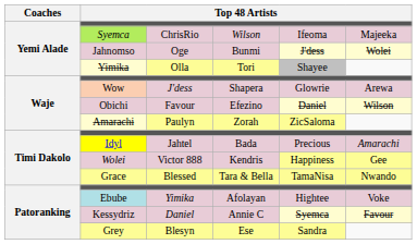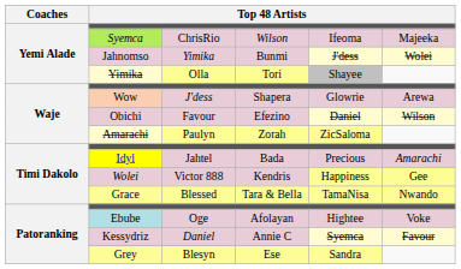 <table class="wikitable" style="text-align:center; width:100%;">
 <tr>
 <th scope="col" style="width:16%;">Coaches</th>
 <th scope="col" style="width:84%;" colspan="10">Top 48 Artists</th>
 </tr>
 <tr>
 <th rowspan="4">Yemi Alade</th>
 <td colspan="6" style="background:#555;"></td>
 </tr>
 <tr>
 <td style="background:#b2ec5d; width:14%;"><em>Syemca</em></td>
 <td style="background:#e8ccd7; width:14%;">ChrisRio</td>
 <td style="background:#e8ccd7; width:14%;"><em>Wilson</em></td>
 <td style="background:#e8ccd7; width:14%;">Ifeoma</td>
 <td style="background:#e8ccd7; width:14%;">Majeeka</td>
 </tr>
 <tr>
 <td style="background:#e8ccd7; width:14%;">Jahnomso</td>
-<td style="background:#e8ccd7; width:14%;">Oge</td>
+<td style="background:#e8ccd7; width:14%;"><em>Yimika</em></td>
 <td style="background:#e8ccd7; width:14%;">Bunmi</td>
 <td style="background:#FFFDD0"><s>J'dess</s></td>
 <td style="background:#FFFDD0"><s>Wolei</s></td>
 </tr>
 <tr>
 <td style="background:#FFFDD0"><s>Yimika</s></td>
 <td style="background:#FDFD96">Olla</td>
 <td style="background:#FDFD96">Tori</td>
 <td style="background:silver">Shayee</td>
 </tr>
 <tr>
 <th rowspan="4">Waje</th>
 <td colspan="6" style="background:#555;"></td>
 </tr>
 <tr>
 <td style="background:#fbceb1; width:14%;">Wow</td>
 <td style="background:#e8ccd7; width:14%;"><em>J'dess</em></td>
 <td style="background:#e8ccd7; width:14%;">Shapera</td>
 <td style="background:#e8ccd7; width:14%;">Glowrie</td>
 <td style="background:#e8ccd7; width:14%;">Arewa</td>
 </tr>
 <tr>
 <td style="background:#e8ccd7; width:14%;">Obichi</td>
 <td style="background:#e8ccd7; width:14%;">Favour</td>
 <td style="background:#e8ccd7; width:14%;">Efezino</td>
 <td style="background:#FFFDD0"><s>Daniel</s></td>
 <td style="background:#FFFDD0"><s>Wilson</s></td>
 </tr>
 <tr>
 <td style="background:#FFFDD0"><s>Amarachi</s></td>
 <td style="background:#FDFD96">Paulyn</td>
 <td style="background:#FDFD96">Zorah</td>
 <td style="background:#FDFD96">ZicSaloma</td>
 </tr>
 <tr>
 <th rowspan="4">Timi Dakolo</th>
 <td colspan="6" style="background:#555;"></td>
 </tr>
 <tr>
 <td style="background:yellow; width:14%;"><a href='#'>Idyl</a></td>
 <td style="background:#e8ccd7; width:14%;">Jahtel</td>
 <td style="background:#e8ccd7; width:14%;">Bada</td>
 <td style="background:#e8ccd7; width:14%;">Precious</td>
 <td style="background:#e8ccd7; width:14%;"><em>Amarachi</em></td>
 </tr>
 <tr>
 <td style="background:#e8ccd7; width:14%;"><em>Wolei</em></td>
 <td style="background:#e8ccd7; width:14%;">Victor 888</td>
 <td style="background:#e8ccd7">Kendris</td>
 <td style="background:#FDFD96">Happiness</td>
 <td style="background:#FDFD96">Gee</td>
 </tr>
 <tr>
 <td style="background:#FDFD96">Grace</td>
 <td style="background:#FDFD96">Blessed</td>
 <td style="background:#FDFD96">Tara & Bella</td>
 <td style="background:#FDFD96">TamaNisa</td>
 <td style="background:#FDFD96">Nwando</td>
 </tr>
 <tr>
 <th rowspan="4">Patoranking</th>
 <td colspan="6" style="background:#555;"></td>
 </tr>
 <tr>
 <td style="background:#B0E0E6; width:14%;">Ebube</td>
-<td style="background:#e8ccd7; width:14%;"><em>Yimika</em></td>
+<td style="background:#e8ccd7; width:14%;">Oge</td>
 <td style="background:#e8ccd7; width:14%;">Afolayan</td>
 <td style="background:#e8ccd7; width:14%;">Hightee</td>
 <td style="background:#e8ccd7; width:14%;">Voke</td>
 </tr>
 <tr>
 <td style="background:#e8ccd7; width:14%;">Kessydriz</td>
 <td style="background:#e8ccd7; width:14%;"><em>Daniel</em></td>
 <td style="background:#e8ccd7; width:14%;">Annie C</td>
 <td style="background:#FFFDD0"><s>Syemca</s></td>
 <td style="background:#FFFDD0"><s>Favour</s></td>
 </tr>
 <tr>
 <td style="background:#FDFD96">Grey</td>
 <td style="background:#FDFD96">Blesyn</td>
 <td style="background:#FDFD96">Ese</td>
 <td style="background:#FDFD96">Sandra</td>
 </tr>
 </table>
